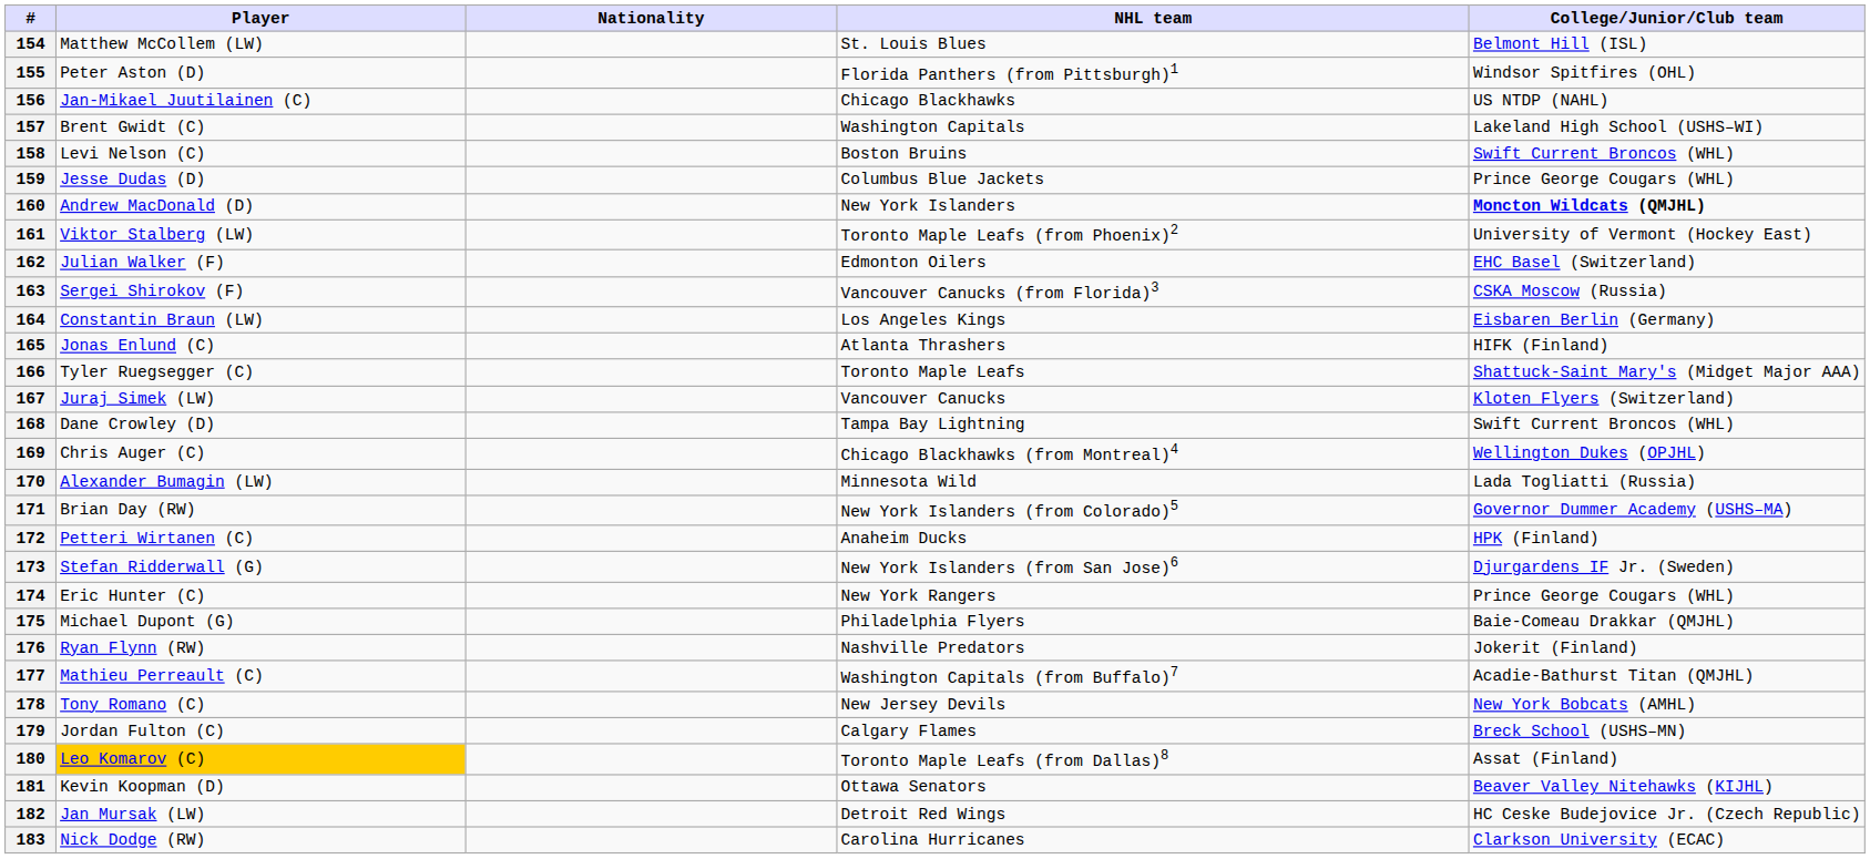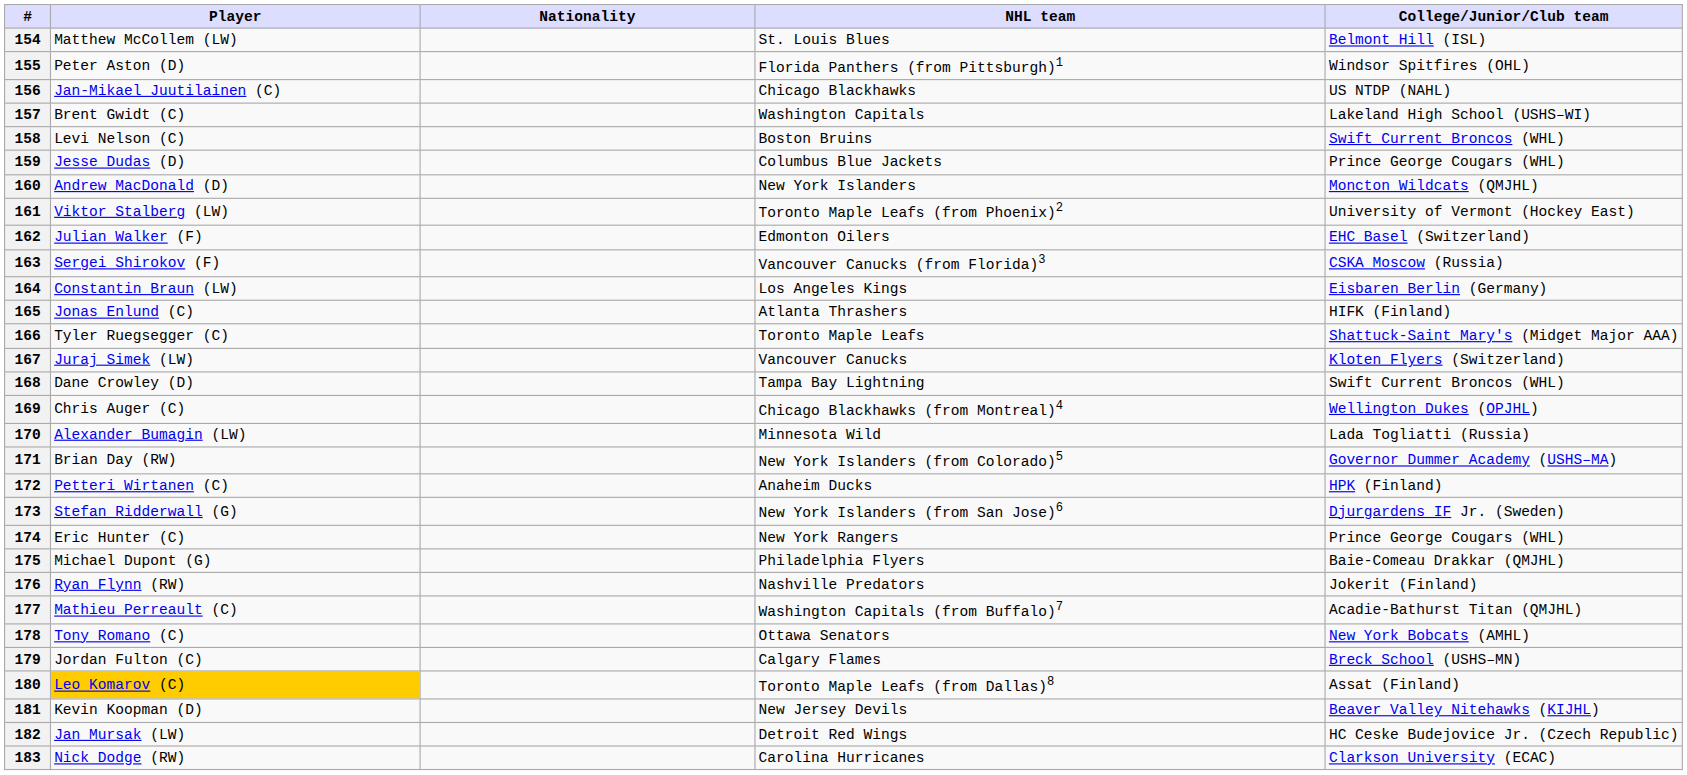 <table class="wikitable">
 <tr>
 <th style="background:#ddf; width:2.75%;">#</th>
 <th style="background:#ddf; width:22.0%;">Player</th>
 <th style="background:#ddf; width:20.0%;">Nationality</th>
 <th style="background:#ddf; width:34.0%;">NHL team</th>
 <th style="background:#ddf; width:100.0%;">College/Junior/Club team</th>
 </tr>
 <tr>
 <th>154</th>
 <td>Matthew McCollem (LW)</td>
 <td></td>
 <td>St. Louis Blues</td>
 <td><a href='#'>Belmont Hill</a> (ISL)</td>
 </tr>
 <tr>
 <th>155</th>
 <td>Peter Aston (D)</td>
 <td></td>
 <td>Florida Panthers (from Pittsburgh)<sup>1</sup></td>
 <td>Windsor Spitfires (OHL)</td>
 </tr>
 <tr>
 <th>156</th>
 <td><a href='#'>Jan-Mikael Juutilainen</a> (C)</td>
 <td></td>
 <td>Chicago Blackhawks</td>
 <td>US NTDP (NAHL)</td>
 </tr>
 <tr>
 <th>157</th>
 <td>Brent Gwidt (C)</td>
 <td></td>
 <td>Washington Capitals</td>
 <td>Lakeland High School (USHS–WI)</td>
 </tr>
 <tr>
 <th>158</th>
 <td>Levi Nelson (C)</td>
 <td></td>
 <td>Boston Bruins</td>
 <td><a href='#'>Swift Current Broncos</a> (WHL)</td>
 </tr>
 <tr>
 <th>159</th>
 <td><a href='#'>Jesse Dudas</a> (D)</td>
 <td></td>
 <td>Columbus Blue Jackets</td>
 <td>Prince George Cougars (WHL)</td>
 </tr>
 <tr>
 <th>160</th>
 <td><a href='#'>Andrew MacDonald</a> (D)</td>
 <td></td>
 <td>New York Islanders</td>
-<td><strong><a href='#'>Moncton Wildcats</a> (QMJHL)</strong></td>
+<td><a href='#'>Moncton Wildcats</a> (QMJHL)</td>
 </tr>
 <tr>
 <th>161</th>
 <td><a href='#'>Viktor Stalberg</a> (LW)</td>
 <td></td>
 <td>Toronto Maple Leafs (from Phoenix)<sup>2</sup></td>
 <td>University of Vermont (Hockey East)</td>
 </tr>
 <tr>
 <th>162</th>
 <td><a href='#'>Julian Walker</a> (F)</td>
 <td></td>
 <td>Edmonton Oilers</td>
 <td><a href='#'>EHC Basel</a> (Switzerland)</td>
 </tr>
 <tr>
 <th>163</th>
 <td><a href='#'>Sergei Shirokov</a> (F)</td>
 <td></td>
 <td>Vancouver Canucks (from Florida)<sup>3</sup></td>
 <td><a href='#'>CSKA Moscow</a> (Russia)</td>
 </tr>
 <tr>
 <th>164</th>
 <td><a href='#'>Constantin Braun</a> (LW)</td>
 <td></td>
 <td>Los Angeles Kings</td>
 <td><a href='#'>Eisbaren Berlin</a> (Germany)</td>
 </tr>
 <tr>
 <th>165</th>
 <td><a href='#'>Jonas Enlund</a> (C)</td>
 <td></td>
 <td>Atlanta Thrashers</td>
 <td>HIFK (Finland)</td>
 </tr>
 <tr>
 <th>166</th>
 <td>Tyler Ruegsegger (C)</td>
 <td></td>
 <td>Toronto Maple Leafs</td>
 <td><a href='#'>Shattuck-Saint Mary's</a> (Midget Major AAA)</td>
 </tr>
 <tr>
 <th>167</th>
 <td><a href='#'>Juraj Simek</a> (LW)</td>
 <td></td>
 <td>Vancouver Canucks</td>
 <td><a href='#'>Kloten Flyers</a> (Switzerland)</td>
 </tr>
 <tr>
 <th>168</th>
 <td>Dane Crowley (D)</td>
 <td></td>
 <td>Tampa Bay Lightning</td>
 <td>Swift Current Broncos (WHL)</td>
 </tr>
 <tr>
 <th>169</th>
 <td>Chris Auger (C)</td>
 <td></td>
 <td>Chicago Blackhawks (from Montreal)<sup>4</sup></td>
 <td><a href='#'>Wellington Dukes</a> (<a href='#'>OPJHL</a>)</td>
 </tr>
 <tr>
 <th>170</th>
 <td><a href='#'>Alexander Bumagin</a> (LW)</td>
 <td></td>
 <td>Minnesota Wild</td>
 <td>Lada Togliatti (Russia)</td>
 </tr>
 <tr>
 <th>171</th>
 <td>Brian Day (RW)</td>
 <td></td>
 <td>New York Islanders (from Colorado)<sup>5</sup></td>
 <td><a href='#'>Governor Dummer Academy</a> (<a href='#'>USHS–MA</a>)</td>
 </tr>
 <tr>
 <th>172</th>
 <td><a href='#'>Petteri Wirtanen</a> (C)</td>
 <td></td>
 <td>Anaheim Ducks</td>
 <td><a href='#'>HPK</a> (Finland)</td>
 </tr>
 <tr>
 <th>173</th>
 <td><a href='#'>Stefan Ridderwall</a> (G)</td>
 <td></td>
 <td>New York Islanders (from San Jose)<sup>6</sup></td>
 <td><a href='#'>Djurgardens IF</a> Jr. (Sweden)</td>
 </tr>
 <tr>
 <th>174</th>
 <td>Eric Hunter (C)</td>
 <td></td>
 <td>New York Rangers</td>
 <td>Prince George Cougars (WHL)</td>
 </tr>
 <tr>
 <th>175</th>
 <td>Michael Dupont (G)</td>
 <td></td>
 <td>Philadelphia Flyers</td>
 <td>Baie-Comeau Drakkar (QMJHL)</td>
 </tr>
 <tr>
 <th>176</th>
 <td><a href='#'>Ryan Flynn</a> (RW)</td>
 <td></td>
 <td>Nashville Predators</td>
 <td>Jokerit (Finland)</td>
 </tr>
 <tr>
 <th>177</th>
 <td><a href='#'>Mathieu Perreault</a> (C)</td>
 <td></td>
 <td>Washington Capitals (from Buffalo)<sup>7</sup></td>
 <td>Acadie-Bathurst Titan (QMJHL)</td>
 </tr>
 <tr>
 <th>178</th>
 <td><a href='#'>Tony Romano</a> (C)</td>
 <td></td>
-<td>New Jersey Devils</td>
+<td>Ottawa Senators</td>
 <td><a href='#'>New York Bobcats</a> (AMHL)</td>
 </tr>
 <tr>
 <th>179</th>
 <td>Jordan Fulton (C)</td>
 <td></td>
 <td>Calgary Flames</td>
 <td><a href='#'>Breck School</a> (USHS–MN)</td>
 </tr>
 <tr>
 <th>180</th>
 <td bgcolor="#FFCC00"><a href='#'>Leo Komarov</a> (C)</td>
 <td></td>
 <td>Toronto Maple Leafs (from Dallas)<sup>8</sup></td>
 <td>Assat (Finland)</td>
 </tr>
 <tr>
 <th>181</th>
 <td>Kevin Koopman (D)</td>
 <td></td>
-<td>Ottawa Senators</td>
+<td>New Jersey Devils</td>
 <td><a href='#'>Beaver Valley Nitehawks</a> (<a href='#'>KIJHL</a>)</td>
 </tr>
 <tr>
 <th>182</th>
 <td><a href='#'>Jan Mursak</a> (LW)</td>
 <td></td>
 <td>Detroit Red Wings</td>
 <td>HC Ceske Budejovice Jr. (Czech Republic)</td>
 </tr>
 <tr>
 <th>183</th>
 <td><a href='#'>Nick Dodge</a> (RW)</td>
 <td></td>
 <td>Carolina Hurricanes</td>
 <td><a href='#'>Clarkson University</a> (ECAC)</td>
 </tr>
 </table>
